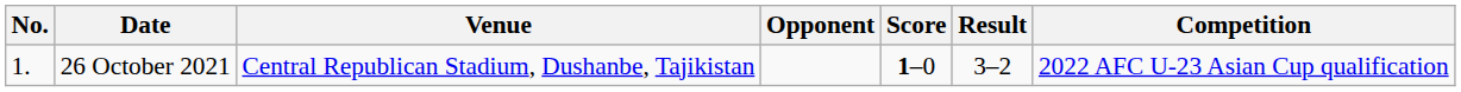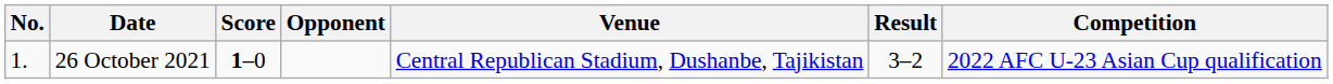 <table class="wikitable">
 <tr>
 <th>No.</th>
 <th>Date</th>
+<th>Score</th>
+<th>Opponent</th>
 <th>Venue</th>
-<th>Opponent</th>
-<th>Score</th>
 <th>Result</th>
 <th>Competition</th>
 </tr>
 <tr>
 <td>1.</td>
 <td>26 October 2021</td>
+<td align=center><strong>1</strong>–0</td>
+<td></td>
 <td><a href='#'>Central Republican Stadium</a>, <a href='#'>Dushanbe</a>, <a href='#'>Tajikistan</a></td>
-<td></td>
-<td align=center><strong>1</strong>–0</td>
 <td align=center>3–2</td>
 <td><a href='#'>2022 AFC U-23 Asian Cup qualification</a></td>
 </tr>
 </table>
